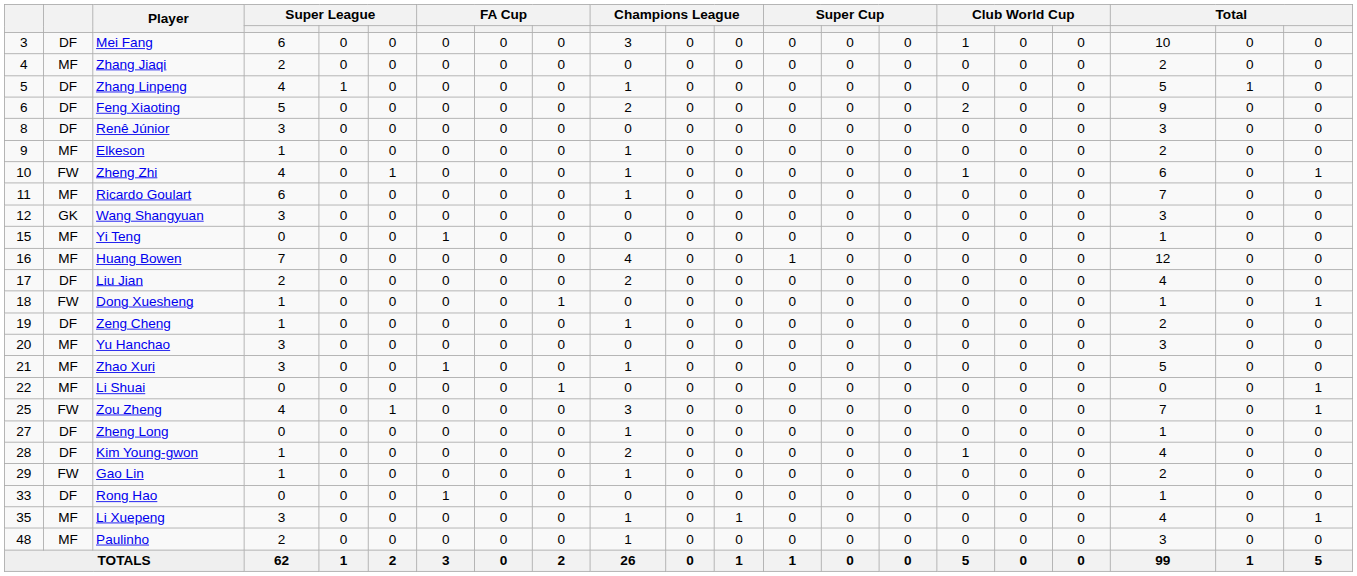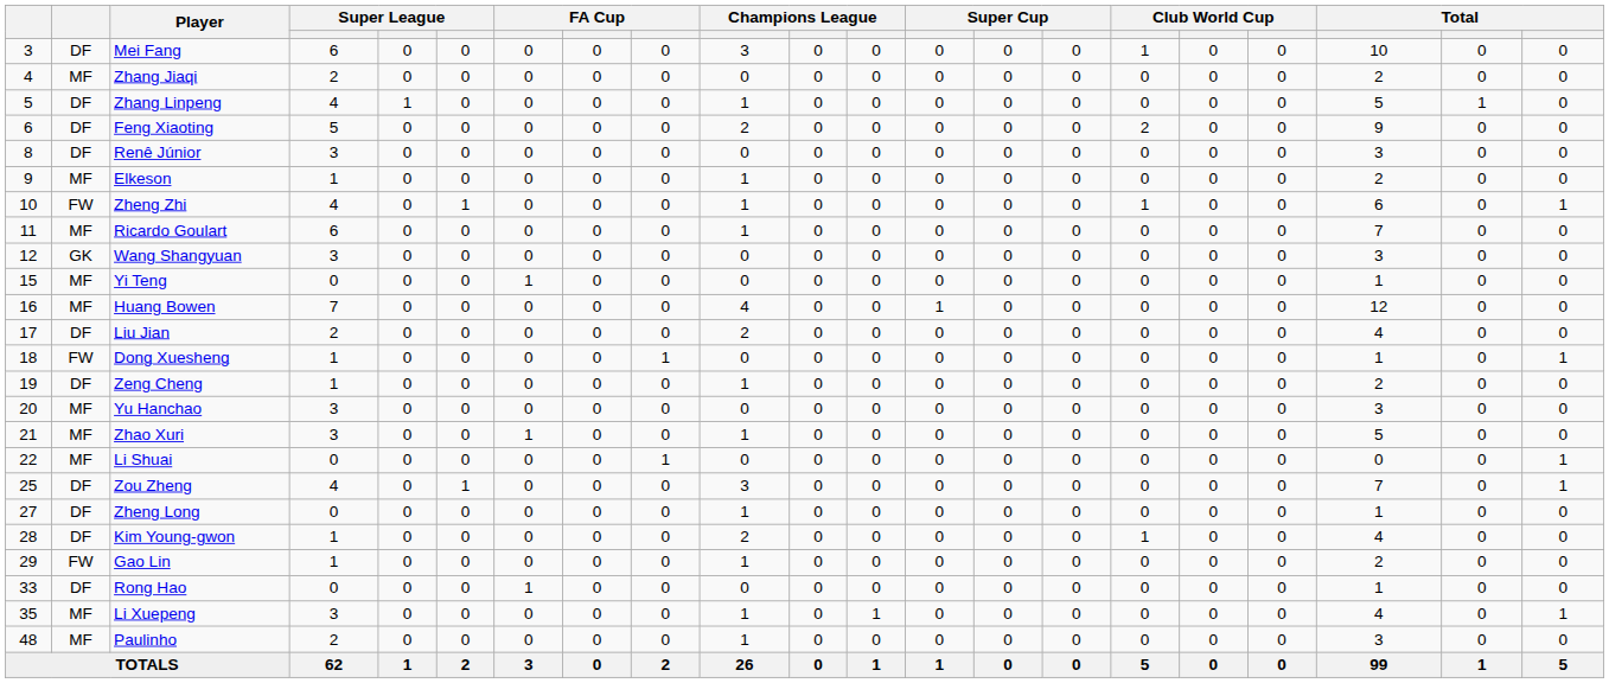 <table class="wikitable" style="text-align:center" width=80%>
 <tr>
 <th rowspan=2></th>
 <th rowspan=2></th>
 <th rowspan=2 width="170">Player</th>
 <th colspan=3 width="105">Super League</th>
 <th colspan=3 width="105">FA Cup</th>
 <th colspan=3 width="105">Champions League</th>
 <th colspan=3 width="105">Super Cup</th>
 <th colspan=3 width="105">Club World Cup</th>
 <th colspan=3 width="150">Total</th>
 </tr>
 <tr>
 <th></th>
 <th></th>
 <th></th>
 <th></th>
 <th></th>
 <th></th>
 <th></th>
 <th></th>
 <th></th>
 <th></th>
 <th></th>
 <th></th>
 <th></th>
 <th></th>
 <th></th>
 <th></th>
 <th></th>
 <th></th>
 </tr>
 <tr>
 <td>3</td>
 <td>DF</td>
 <td align=left> <a href='#'>Mei Fang</a></td>
 <td>6</td>
 <td>0</td>
 <td>0</td>
 <td>0</td>
 <td>0</td>
 <td>0</td>
 <td>3</td>
 <td>0</td>
 <td>0</td>
 <td>0</td>
 <td>0</td>
 <td>0</td>
 <td>1</td>
 <td>0</td>
 <td>0</td>
 <td>10</td>
 <td>0</td>
 <td>0</td>
 </tr>
 <tr>
 <td>4</td>
 <td>MF</td>
 <td align=left> <a href='#'>Zhang Jiaqi</a></td>
 <td>2</td>
 <td>0</td>
 <td>0</td>
 <td>0</td>
 <td>0</td>
 <td>0</td>
 <td>0</td>
 <td>0</td>
 <td>0</td>
 <td>0</td>
 <td>0</td>
 <td>0</td>
 <td>0</td>
 <td>0</td>
 <td>0</td>
 <td>2</td>
 <td>0</td>
 <td>0</td>
 </tr>
 <tr>
 <td>5</td>
 <td>DF</td>
 <td align=left> <a href='#'>Zhang Linpeng</a></td>
 <td>4</td>
 <td>1</td>
 <td>0</td>
 <td>0</td>
 <td>0</td>
 <td>0</td>
 <td>1</td>
 <td>0</td>
 <td>0</td>
 <td>0</td>
 <td>0</td>
 <td>0</td>
 <td>0</td>
 <td>0</td>
 <td>0</td>
 <td>5</td>
 <td>1</td>
 <td>0</td>
 </tr>
 <tr>
 <td>6</td>
 <td>DF</td>
 <td align=left> <a href='#'>Feng Xiaoting</a></td>
 <td>5</td>
 <td>0</td>
 <td>0</td>
 <td>0</td>
 <td>0</td>
 <td>0</td>
 <td>2</td>
 <td>0</td>
 <td>0</td>
 <td>0</td>
 <td>0</td>
 <td>0</td>
 <td>2</td>
 <td>0</td>
 <td>0</td>
 <td>9</td>
 <td>0</td>
 <td>0</td>
 </tr>
 <tr>
 <td>8</td>
 <td>DF</td>
 <td align=left> <a href='#'>Renê Júnior</a></td>
 <td>3</td>
 <td>0</td>
 <td>0</td>
 <td>0</td>
 <td>0</td>
 <td>0</td>
 <td>0</td>
 <td>0</td>
 <td>0</td>
 <td>0</td>
 <td>0</td>
 <td>0</td>
 <td>0</td>
 <td>0</td>
 <td>0</td>
 <td>3</td>
 <td>0</td>
 <td>0</td>
 </tr>
 <tr>
 <td>9</td>
 <td>MF</td>
 <td align=left> <a href='#'>Elkeson</a></td>
 <td>1</td>
 <td>0</td>
 <td>0</td>
 <td>0</td>
 <td>0</td>
 <td>0</td>
 <td>1</td>
 <td>0</td>
 <td>0</td>
 <td>0</td>
 <td>0</td>
 <td>0</td>
 <td>0</td>
 <td>0</td>
 <td>0</td>
 <td>2</td>
 <td>0</td>
 <td>0</td>
 </tr>
 <tr>
 <td>10</td>
 <td>FW</td>
 <td align=left> <a href='#'>Zheng Zhi</a></td>
 <td>4</td>
 <td>0</td>
 <td>1</td>
 <td>0</td>
 <td>0</td>
 <td>0</td>
 <td>1</td>
 <td>0</td>
 <td>0</td>
 <td>0</td>
 <td>0</td>
 <td>0</td>
 <td>1</td>
 <td>0</td>
 <td>0</td>
 <td>6</td>
 <td>0</td>
 <td>1</td>
 </tr>
 <tr>
 <td>11</td>
 <td>MF</td>
 <td align=left> <a href='#'>Ricardo Goulart</a></td>
 <td>6</td>
 <td>0</td>
 <td>0</td>
 <td>0</td>
 <td>0</td>
 <td>0</td>
 <td>1</td>
 <td>0</td>
 <td>0</td>
 <td>0</td>
 <td>0</td>
 <td>0</td>
 <td>0</td>
 <td>0</td>
 <td>0</td>
 <td>7</td>
 <td>0</td>
 <td>0</td>
 </tr>
 <tr>
 <td>12</td>
 <td>GK</td>
 <td align=left> <a href='#'>Wang Shangyuan</a></td>
 <td>3</td>
 <td>0</td>
 <td>0</td>
 <td>0</td>
 <td>0</td>
 <td>0</td>
 <td>0</td>
 <td>0</td>
 <td>0</td>
 <td>0</td>
 <td>0</td>
 <td>0</td>
 <td>0</td>
 <td>0</td>
 <td>0</td>
 <td>3</td>
 <td>0</td>
 <td>0</td>
 </tr>
 <tr>
 <td>15</td>
 <td>MF</td>
 <td align=left> <a href='#'>Yi Teng</a></td>
 <td>0</td>
 <td>0</td>
 <td>0</td>
 <td>1</td>
 <td>0</td>
 <td>0</td>
 <td>0</td>
 <td>0</td>
 <td>0</td>
 <td>0</td>
 <td>0</td>
 <td>0</td>
 <td>0</td>
 <td>0</td>
 <td>0</td>
 <td>1</td>
 <td>0</td>
 <td>0</td>
 </tr>
 <tr>
 <td>16</td>
 <td>MF</td>
 <td align=left> <a href='#'>Huang Bowen</a></td>
 <td>7</td>
 <td>0</td>
 <td>0</td>
 <td>0</td>
 <td>0</td>
 <td>0</td>
 <td>4</td>
 <td>0</td>
 <td>0</td>
 <td>1</td>
 <td>0</td>
 <td>0</td>
 <td>0</td>
 <td>0</td>
 <td>0</td>
 <td>12</td>
 <td>0</td>
 <td>0</td>
 </tr>
 <tr>
 <td>17</td>
 <td>DF</td>
 <td align=left> <a href='#'>Liu Jian</a></td>
 <td>2</td>
 <td>0</td>
 <td>0</td>
 <td>0</td>
 <td>0</td>
 <td>0</td>
 <td>2</td>
 <td>0</td>
 <td>0</td>
 <td>0</td>
 <td>0</td>
 <td>0</td>
 <td>0</td>
 <td>0</td>
 <td>0</td>
 <td>4</td>
 <td>0</td>
 <td>0</td>
 </tr>
 <tr>
 <td>18</td>
 <td>FW</td>
 <td align=left> <a href='#'>Dong Xuesheng</a></td>
 <td>1</td>
 <td>0</td>
 <td>0</td>
 <td>0</td>
 <td>0</td>
 <td>1</td>
 <td>0</td>
 <td>0</td>
 <td>0</td>
 <td>0</td>
 <td>0</td>
 <td>0</td>
 <td>0</td>
 <td>0</td>
 <td>0</td>
 <td>1</td>
 <td>0</td>
 <td>1</td>
 </tr>
 <tr>
 <td>19</td>
 <td>DF</td>
 <td align=left> <a href='#'>Zeng Cheng</a></td>
 <td>1</td>
 <td>0</td>
 <td>0</td>
 <td>0</td>
 <td>0</td>
 <td>0</td>
 <td>1</td>
 <td>0</td>
 <td>0</td>
 <td>0</td>
 <td>0</td>
 <td>0</td>
 <td>0</td>
 <td>0</td>
 <td>0</td>
 <td>2</td>
 <td>0</td>
 <td>0</td>
 </tr>
 <tr>
 <td>20</td>
 <td>MF</td>
 <td align=left> <a href='#'>Yu Hanchao</a></td>
 <td>3</td>
 <td>0</td>
 <td>0</td>
 <td>0</td>
 <td>0</td>
 <td>0</td>
 <td>0</td>
 <td>0</td>
 <td>0</td>
 <td>0</td>
 <td>0</td>
 <td>0</td>
 <td>0</td>
 <td>0</td>
 <td>0</td>
 <td>3</td>
 <td>0</td>
 <td>0</td>
 </tr>
 <tr>
 <td>21</td>
 <td>MF</td>
 <td align=left> <a href='#'>Zhao Xuri</a></td>
 <td>3</td>
 <td>0</td>
 <td>0</td>
 <td>1</td>
 <td>0</td>
 <td>0</td>
 <td>1</td>
 <td>0</td>
 <td>0</td>
 <td>0</td>
 <td>0</td>
 <td>0</td>
 <td>0</td>
 <td>0</td>
 <td>0</td>
 <td>5</td>
 <td>0</td>
 <td>0</td>
 </tr>
 <tr>
 <td>22</td>
 <td>MF</td>
 <td align=left> <a href='#'>Li Shuai</a></td>
 <td>0</td>
 <td>0</td>
 <td>0</td>
 <td>0</td>
 <td>0</td>
 <td>1</td>
 <td>0</td>
 <td>0</td>
 <td>0</td>
 <td>0</td>
 <td>0</td>
 <td>0</td>
 <td>0</td>
 <td>0</td>
 <td>0</td>
 <td>0</td>
 <td>0</td>
 <td>1</td>
 </tr>
 <tr>
 <td>25</td>
-<td>FW</td>
+<td>DF</td>
 <td align=left> <a href='#'>Zou Zheng</a></td>
 <td>4</td>
 <td>0</td>
 <td>1</td>
 <td>0</td>
 <td>0</td>
 <td>0</td>
 <td>3</td>
 <td>0</td>
 <td>0</td>
 <td>0</td>
 <td>0</td>
 <td>0</td>
 <td>0</td>
 <td>0</td>
 <td>0</td>
 <td>7</td>
 <td>0</td>
 <td>1</td>
 </tr>
 <tr>
 <td>27</td>
 <td>DF</td>
 <td align=left> <a href='#'>Zheng Long</a></td>
 <td>0</td>
 <td>0</td>
 <td>0</td>
 <td>0</td>
 <td>0</td>
 <td>0</td>
 <td>1</td>
 <td>0</td>
 <td>0</td>
 <td>0</td>
 <td>0</td>
 <td>0</td>
 <td>0</td>
 <td>0</td>
 <td>0</td>
 <td>1</td>
 <td>0</td>
 <td>0</td>
 </tr>
 <tr>
 <td>28</td>
 <td>DF</td>
 <td align=left> <a href='#'>Kim Young-gwon</a></td>
 <td>1</td>
 <td>0</td>
 <td>0</td>
 <td>0</td>
 <td>0</td>
 <td>0</td>
 <td>2</td>
 <td>0</td>
 <td>0</td>
 <td>0</td>
 <td>0</td>
 <td>0</td>
 <td>1</td>
 <td>0</td>
 <td>0</td>
 <td>4</td>
 <td>0</td>
 <td>0</td>
 </tr>
 <tr>
 <td>29</td>
 <td>FW</td>
 <td align=left> <a href='#'>Gao Lin</a></td>
 <td>1</td>
 <td>0</td>
 <td>0</td>
 <td>0</td>
 <td>0</td>
 <td>0</td>
 <td>1</td>
 <td>0</td>
 <td>0</td>
 <td>0</td>
 <td>0</td>
 <td>0</td>
 <td>0</td>
 <td>0</td>
 <td>0</td>
 <td>2</td>
 <td>0</td>
 <td>0</td>
 </tr>
 <tr>
 <td>33</td>
 <td>DF</td>
 <td align=left> <a href='#'>Rong Hao</a></td>
 <td>0</td>
 <td>0</td>
 <td>0</td>
 <td>1</td>
 <td>0</td>
 <td>0</td>
 <td>0</td>
 <td>0</td>
 <td>0</td>
 <td>0</td>
 <td>0</td>
 <td>0</td>
 <td>0</td>
 <td>0</td>
 <td>0</td>
 <td>1</td>
 <td>0</td>
 <td>0</td>
 </tr>
 <tr>
 <td>35</td>
 <td>MF</td>
 <td align=left> <a href='#'>Li Xuepeng</a></td>
 <td>3</td>
 <td>0</td>
 <td>0</td>
 <td>0</td>
 <td>0</td>
 <td>0</td>
 <td>1</td>
 <td>0</td>
 <td>1</td>
 <td>0</td>
 <td>0</td>
 <td>0</td>
 <td>0</td>
 <td>0</td>
 <td>0</td>
 <td>4</td>
 <td>0</td>
 <td>1</td>
 </tr>
 <tr>
 <td>48</td>
 <td>MF</td>
 <td align=left> <a href='#'>Paulinho</a></td>
 <td>2</td>
 <td>0</td>
 <td>0</td>
 <td>0</td>
 <td>0</td>
 <td>0</td>
 <td>1</td>
 <td>0</td>
 <td>0</td>
 <td>0</td>
 <td>0</td>
 <td>0</td>
 <td>0</td>
 <td>0</td>
 <td>0</td>
 <td>3</td>
 <td>0</td>
 <td>0</td>
 </tr>
 <tr>
 <td ! colspan=3 style="background: #efefef; text-align: center;"><strong>TOTALS</strong></td>
 <th>62</th>
 <th>1</th>
 <th>2</th>
 <th>3</th>
 <th>0</th>
 <th>2</th>
 <th>26</th>
 <th>0</th>
 <th>1</th>
 <th>1</th>
 <th>0</th>
 <th>0</th>
 <th>5</th>
 <th>0</th>
 <th>0</th>
 <th>99</th>
 <th>1</th>
 <th>5</th>
 </tr>
 </table>
